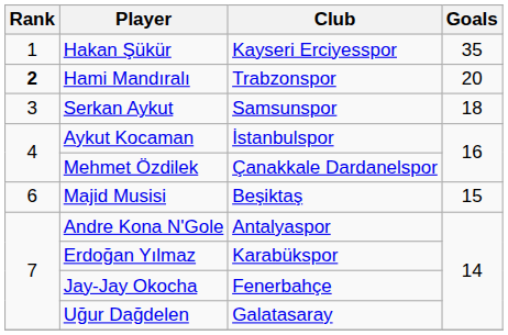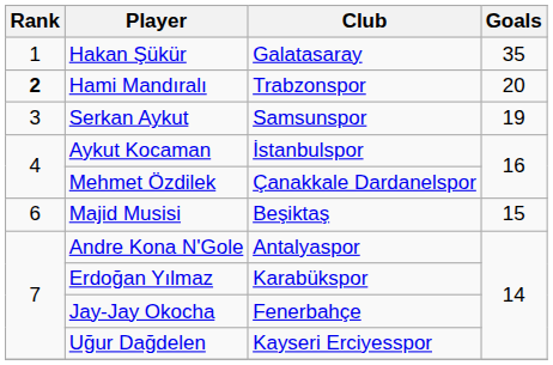 <table class="wikitable" style="text-align:left">
 <tr>
 <th>Rank</th>
 <th>Player</th>
 <th>Club</th>
 <th>Goals</th>
 </tr>
 <tr>
 <td align=center>1</td>
 <td> <a href='#'>Hakan Şükür</a></td>
-<td><a href='#'>Kayseri Erciyesspor</a></td>
+<td><a href='#'>Galatasaray</a></td>
 <td align=center>35</td>
 </tr>
 <tr>
 <td align=center><strong>2</strong></td>
 <td> <a href='#'>Hami Mandıralı</a></td>
 <td><a href='#'>Trabzonspor</a></td>
 <td align=center>20</td>
 </tr>
 <tr>
 <td align=center>3</td>
 <td> <a href='#'>Serkan Aykut</a></td>
 <td><a href='#'>Samsunspor</a></td>
-<td align=center>18</td>
+<td align=center>19</td>
 </tr>
 <tr>
 <td rowspan="2" align=center>4</td>
 <td> <a href='#'>Aykut Kocaman</a></td>
 <td><a href='#'>İstanbulspor</a></td>
 <td rowspan="2" align=center>16</td>
 </tr>
 <tr>
 <td> <a href='#'>Mehmet Özdilek</a></td>
 <td><a href='#'>Çanakkale Dardanelspor</a></td>
 </tr>
 <tr>
 <td align=center>6</td>
 <td> <a href='#'>Majid Musisi</a></td>
 <td><a href='#'>Beşiktaş</a></td>
 <td align=center>15</td>
 </tr>
 <tr>
 <td rowspan="4" align=center>7</td>
 <td> <a href='#'>Andre Kona N'Gole</a></td>
 <td><a href='#'>Antalyaspor</a></td>
 <td rowspan="4" align=center>14</td>
 </tr>
 <tr>
 <td> <a href='#'>Erdoğan Yılmaz</a></td>
 <td><a href='#'>Karabükspor</a></td>
 </tr>
 <tr>
 <td> <a href='#'>Jay-Jay Okocha</a></td>
 <td><a href='#'>Fenerbahçe</a></td>
 </tr>
 <tr>
 <td> <a href='#'>Uğur Dağdelen</a></td>
-<td><a href='#'>Galatasaray</a></td>
+<td><a href='#'>Kayseri Erciyesspor</a></td>
 </tr>
 <tr>
 </tr>
 </table>
